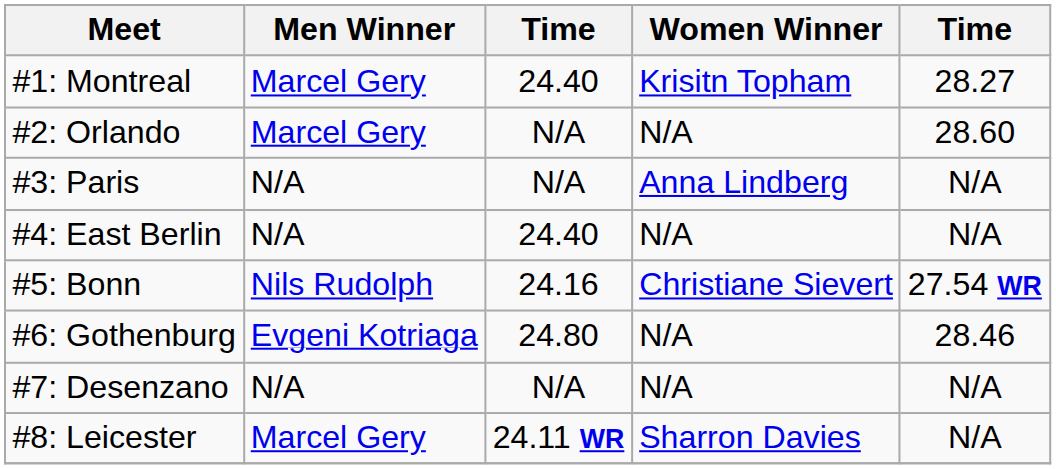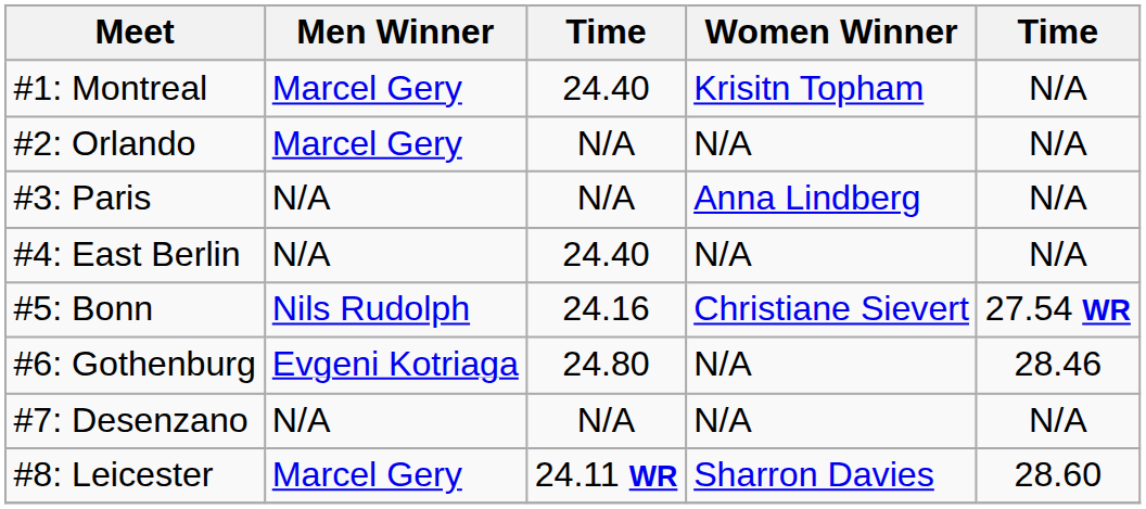 <table class=wikitable>
 <tr>
 <th>Meet</th>
 <th>Men Winner</th>
 <th>Time</th>
 <th>Women Winner</th>
 <th>Time</th>
 </tr>
 <tr>
 <td>#1: Montreal</td>
 <td> <a href='#'>Marcel Gery</a></td>
 <td align=center>24.40</td>
 <td> <a href='#'>Krisitn Topham</a></td>
-<td align=center>28.27</td>
+<td align=center>N/A</td>
 </tr>
 <tr>
 <td>#2: Orlando</td>
 <td> <a href='#'>Marcel Gery</a></td>
 <td align=center>N/A</td>
 <td>N/A</td>
-<td align=center>28.60</td>
+<td align=center>N/A</td>
 </tr>
 <tr>
 <td>#3: Paris</td>
 <td>N/A</td>
 <td align=center>N/A</td>
 <td> <a href='#'>Anna Lindberg</a></td>
 <td align=center>N/A</td>
 </tr>
 <tr>
 <td>#4: East Berlin</td>
 <td>N/A</td>
 <td align=center>24.40</td>
 <td>N/A</td>
 <td align=center>N/A</td>
 </tr>
 <tr>
 <td>#5: Bonn</td>
 <td> <a href='#'>Nils Rudolph</a></td>
 <td align=center>24.16</td>
 <td> <a href='#'>Christiane Sievert</a></td>
 <td align=center>27.54 <small><a href='#'><strong>WR</strong></a></small></td>
 </tr>
 <tr>
 <td>#6: Gothenburg</td>
 <td> <a href='#'>Evgeni Kotriaga</a></td>
 <td align=center>24.80</td>
 <td>N/A</td>
 <td align=center>28.46</td>
 </tr>
 <tr>
 <td>#7: Desenzano</td>
 <td>N/A</td>
 <td align=center>N/A</td>
 <td>N/A</td>
 <td align=center>N/A</td>
 </tr>
 <tr>
 <td>#8: Leicester</td>
 <td> <a href='#'>Marcel Gery</a></td>
 <td align=center>24.11 <small><a href='#'><strong>WR</strong></a></small></td>
 <td> <a href='#'>Sharron Davies</a></td>
-<td align=center>N/A</td>
+<td align=center>28.60</td>
 </tr>
 <tr>
 </tr>
 </table>
